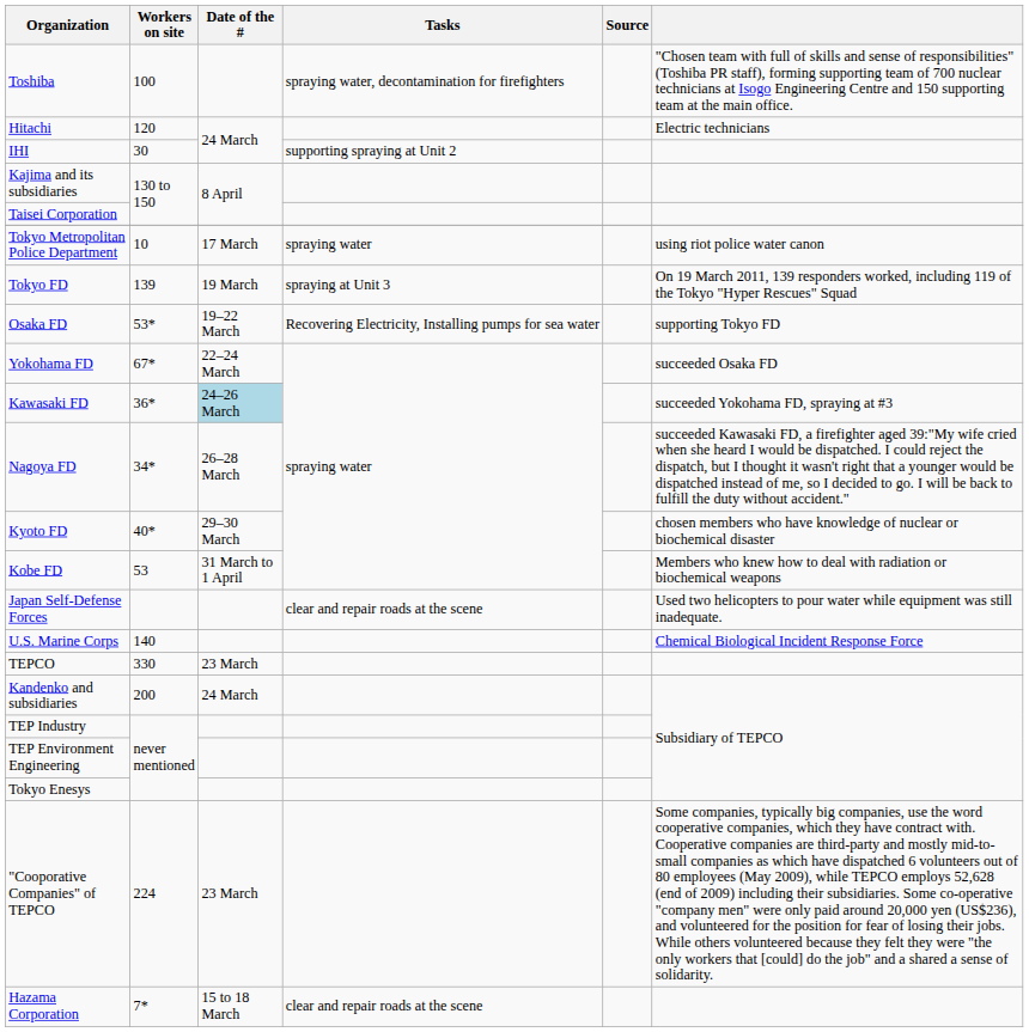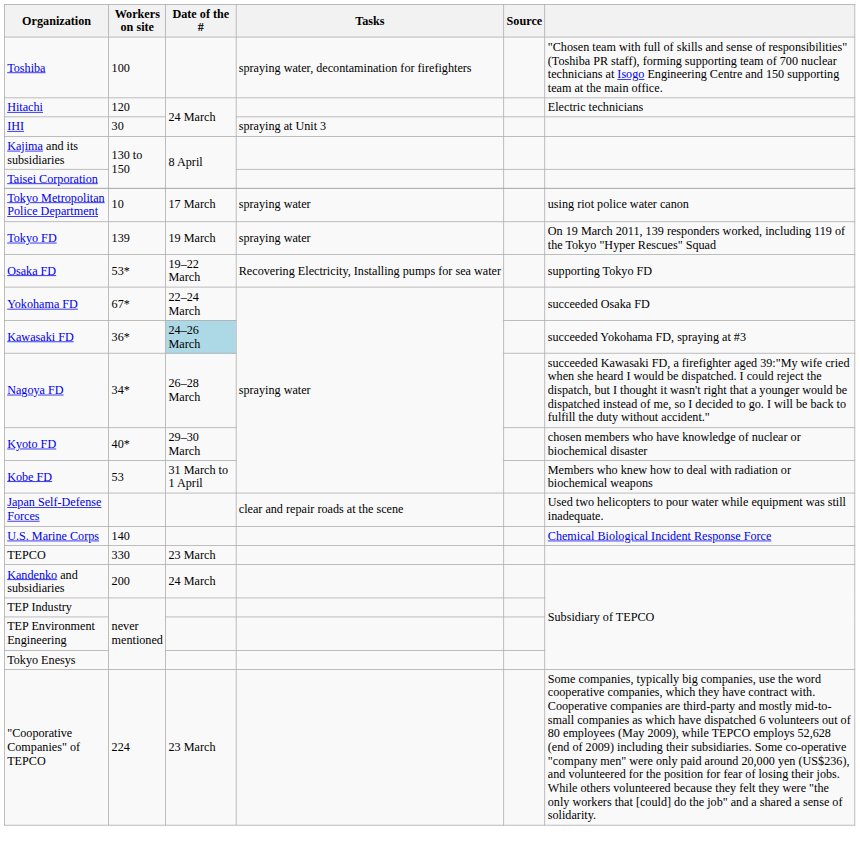 <table class="wikitable">
 <tr>
 <th style="width:130px;">Organization</th>
 <th style="width:40px;">Workers on site</th>
 <th style="width:85px;">Date of the #</th>
 <th>Tasks</th>
 <th>Source</th>
 <th style="width:400px;"></th>
 </tr>
 <tr>
 <td><a href='#'>Toshiba</a></td>
 <td>100</td>
 <td></td>
 <td>spraying water, decontamination for firefighters</td>
 <td></td>
 <td>"Chosen team with full of skills and sense of responsibilities"(Toshiba PR staff), forming supporting team of 700 nuclear technicians at <a href='#'>Isogo</a> Engineering Centre and 150 supporting team at the main office.</td>
 </tr>
 <tr>
 <td><a href='#'>Hitachi</a></td>
 <td>120</td>
 <td rowspan="2">24 March</td>
 <td></td>
 <td></td>
 <td>Electric technicians</td>
 </tr>
 <tr>
 <td><a href='#'>IHI</a></td>
 <td>30</td>
-<td>supporting spraying at Unit 2</td>
+<td>spraying at Unit 3</td>
 <td></td>
 <td></td>
 </tr>
 <tr>
 <td><a href='#'>Kajima</a> and its subsidiaries</td>
 <td rowspan="2">130 to 150</td>
 <td rowspan="2">8 April</td>
 <td></td>
 <td></td>
 <td></td>
 </tr>
 <tr>
 <td><a href='#'>Taisei Corporation</a></td>
 <td></td>
 <td></td>
 <td></td>
 </tr>
 <tr>
 </tr>
 <tr>
 <td><a href='#'>Tokyo Metropolitan Police Department</a></td>
 <td>10</td>
 <td>17 March</td>
 <td>spraying water</td>
 <td></td>
 <td>using riot police water canon</td>
 </tr>
 <tr>
 <td><a href='#'>Tokyo FD</a></td>
 <td>139</td>
 <td>19 March</td>
-<td>spraying at Unit 3</td>
+<td>spraying water</td>
 <td></td>
 <td>On 19 March 2011, 139 responders worked, including 119 of the Tokyo "Hyper Rescues" Squad</td>
 </tr>
 <tr>
 <td><a href='#'>Osaka FD</a></td>
 <td>53*</td>
 <td>19–22 March</td>
 <td>Recovering Electricity, Installing pumps for sea water</td>
 <td></td>
 <td>supporting Tokyo FD</td>
 </tr>
 <tr>
 <td><a href='#'>Yokohama FD</a></td>
 <td>67*</td>
 <td>22–24 March</td>
 <td rowspan="5">spraying water</td>
 <td></td>
 <td>succeeded Osaka FD</td>
 </tr>
 <tr>
 <td><a href='#'>Kawasaki FD</a></td>
 <td>36*</td>
 <td style="background: lightblue;">24–26 March</td>
 <td></td>
 <td>succeeded Yokohama FD, spraying at #3</td>
 </tr>
 <tr>
 <td><a href='#'>Nagoya FD</a></td>
 <td>34*</td>
 <td>26–28 March</td>
 <td></td>
 <td>succeeded Kawasaki FD, a firefighter aged 39:"My wife cried when she heard I would be dispatched. I could reject the dispatch, but I thought it wasn't right that a younger would be dispatched instead of me, so I decided to go. I will be back to fulfill the duty without accident."</td>
 </tr>
 <tr>
 <td><a href='#'>Kyoto FD</a></td>
 <td>40*</td>
 <td>29–30 March</td>
 <td></td>
 <td>chosen members who have knowledge of nuclear or biochemical disaster</td>
 </tr>
 <tr>
 <td><a href='#'>Kobe FD</a></td>
 <td>53</td>
 <td>31 March to 1 April</td>
 <td> 　</td>
 <td>Members who knew how to deal with radiation or biochemical weapons</td>
 </tr>
 <tr>
 <td><a href='#'>Japan Self-Defense Forces</a></td>
 <td></td>
 <td></td>
 <td>clear and repair roads at the scene</td>
 <td></td>
 <td>Used two helicopters to pour water while equipment was still inadequate.</td>
 </tr>
 <tr>
 <td><a href='#'>U.S. Marine Corps</a></td>
 <td>140</td>
 <td></td>
 <td></td>
 <td></td>
 <td><a href='#'>Chemical Biological Incident Response Force</a></td>
 </tr>
 <tr>
 <td>TEPCO</td>
 <td>330</td>
 <td>23 March</td>
 <td></td>
 <td></td>
 <td></td>
 </tr>
 <tr>
 <td><a href='#'>Kandenko</a> and subsidiaries</td>
 <td>200</td>
 <td>24 March</td>
 <td></td>
 <td></td>
 <td rowspan="4">Subsidiary of TEPCO</td>
 </tr>
 <tr>
 <td>TEP Industry</td>
 <td rowspan="3">never mentioned</td>
 <td></td>
 <td></td>
 <td></td>
 </tr>
 <tr>
 <td>TEP Environment Engineering</td>
 <td></td>
 <td></td>
 <td></td>
 </tr>
 <tr>
 <td>Tokyo Enesys</td>
 <td></td>
 <td></td>
 <td></td>
 </tr>
 <tr>
 <td>"Cooporative Companies" of TEPCO</td>
 <td>224</td>
 <td>23 March</td>
 <td></td>
 <td></td>
 <td>Some companies, typically big companies, use the word cooperative companies, which they have contract with. Cooperative companies are third-party and mostly mid-to-small companies as  which have dispatched 6 volunteers out of 80 employees (May 2009), while TEPCO employs 52,628 (end of 2009) including their subsidiaries. Some co-operative "company men" were only paid around 20,000 yen (US$236), and volunteered for the position for fear of losing their jobs. While others volunteered because they felt they were "the only workers that [could] do the job" and a shared a sense of solidarity.</td>
 </tr>
-<tr>
-<td><a href='#'>Hazama Corporation</a></td>
-<td>7*</td>
-<td>15 to 18 March</td>
-<td>clear and repair roads at the scene</td>
-<td></td>
-<td></td>
-</tr>
 </table>
